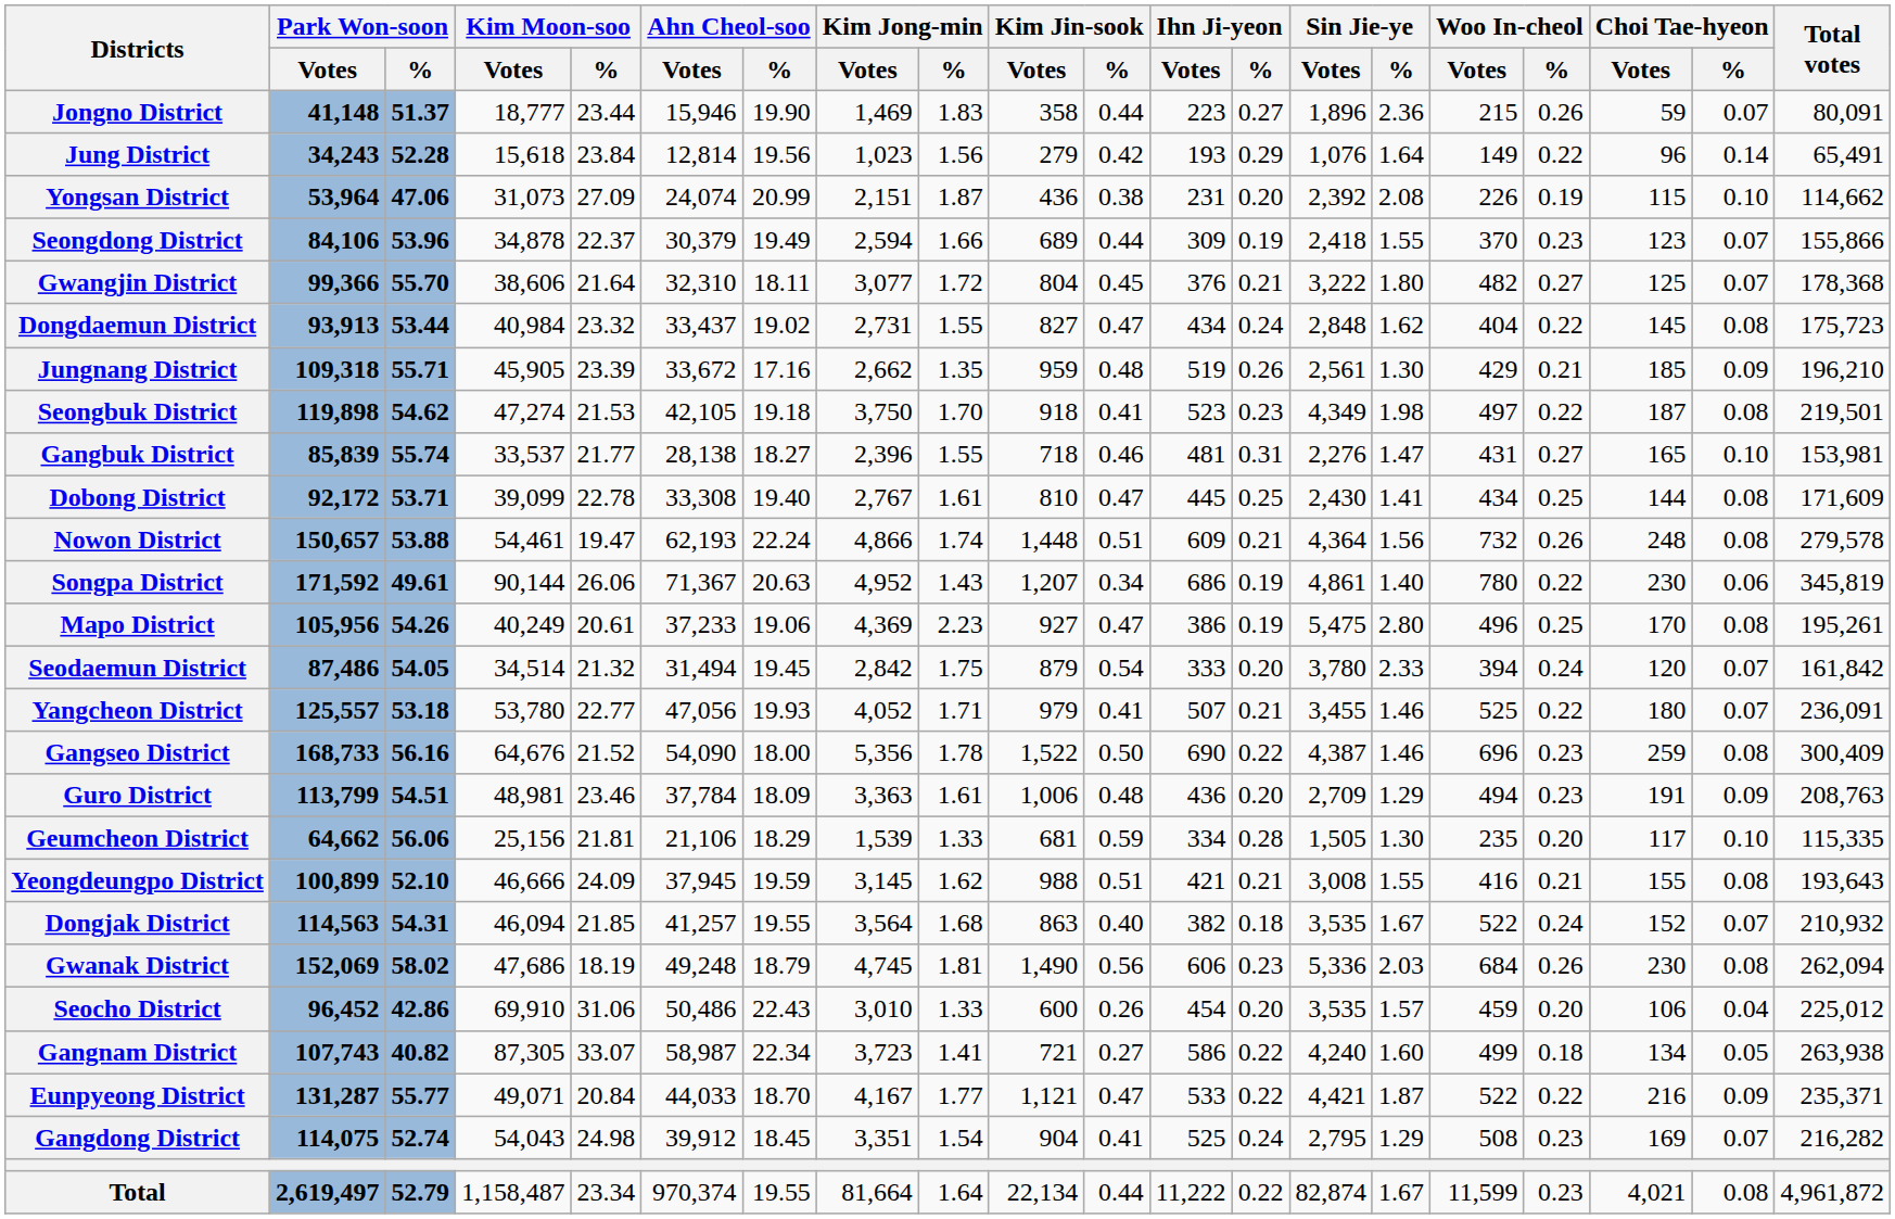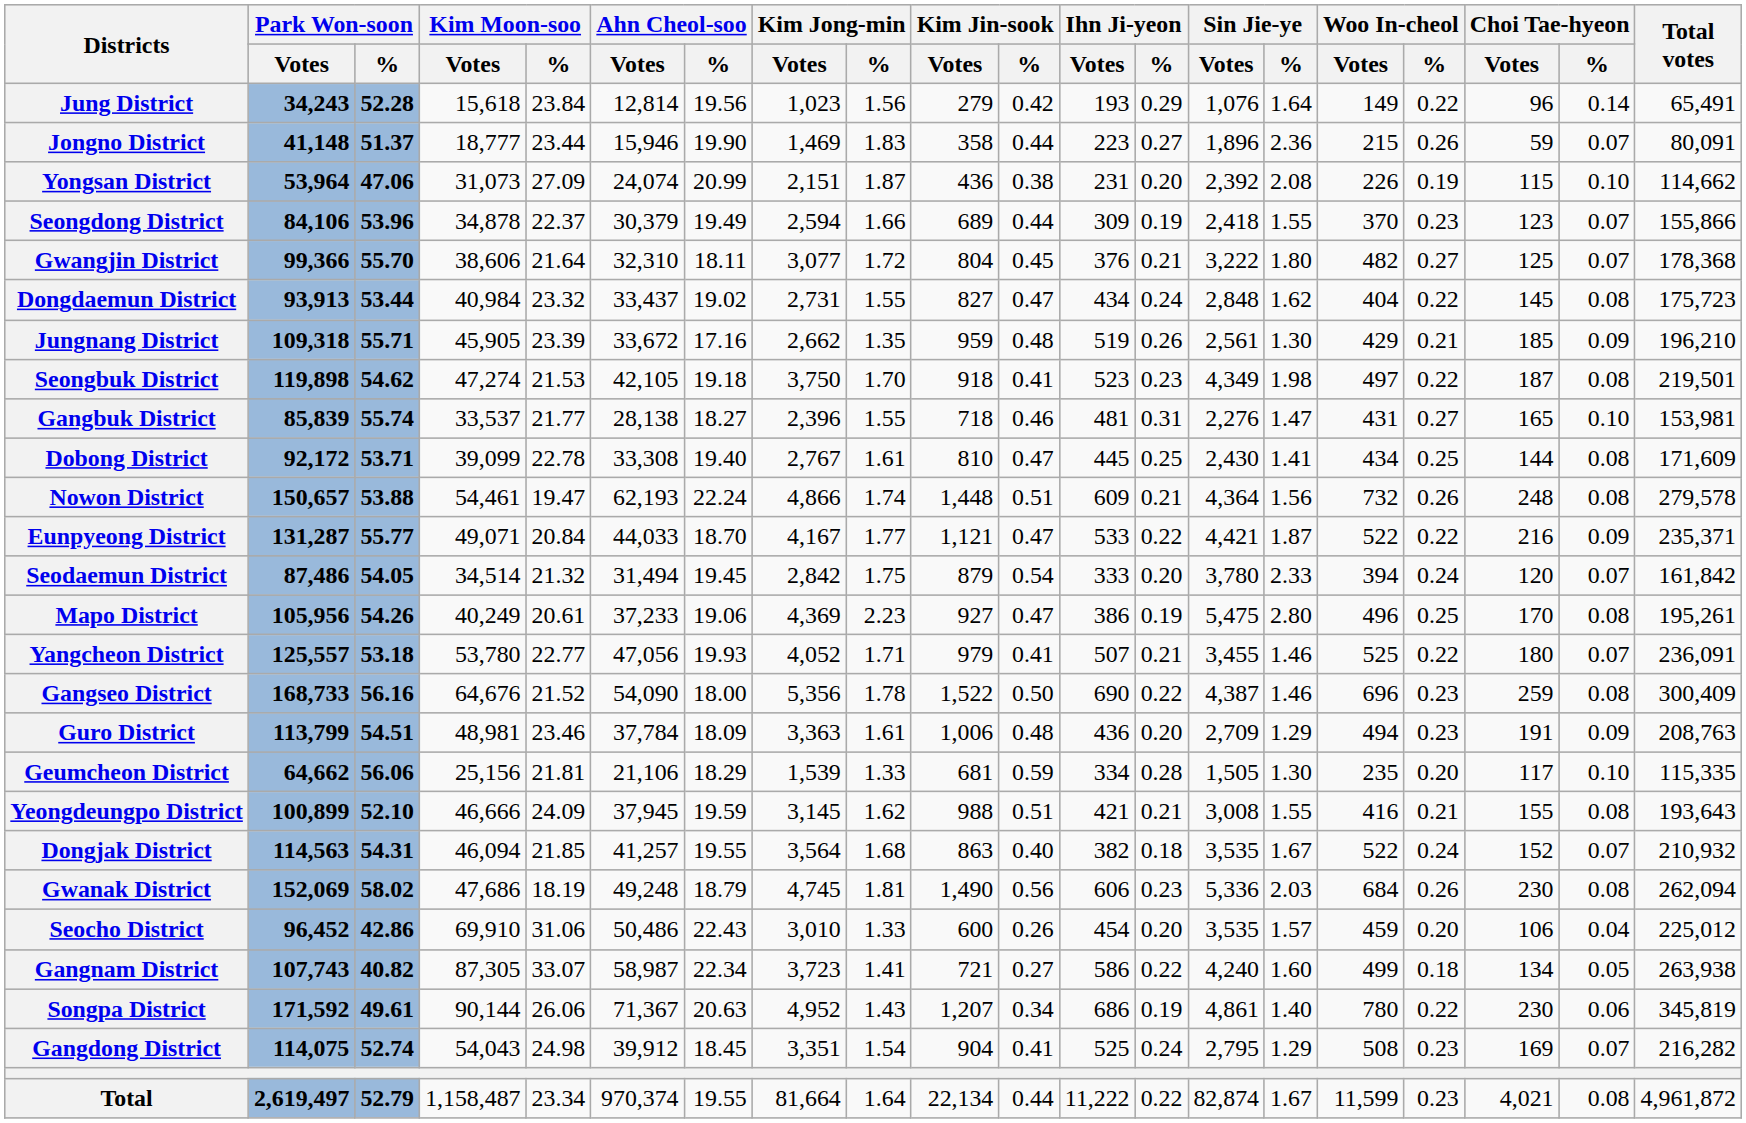 <table class="wikitable sortable" style="text-align:right; font-size:95%">
 <tr>
 <th rowspan=2>Districts</th>
 <th colspan=2><a href='#'>Park Won-soon</a><br></th>
 <th colspan=2><a href='#'>Kim Moon-soo</a><br></th>
 <th colspan=2><a href='#'>Ahn Cheol-soo</a><br></th>
 <th colspan=2>Kim Jong-min<br></th>
 <th colspan=2>Kim Jin-sook<br></th>
 <th colspan=2>Ihn Ji-yeon<br></th>
 <th colspan=2>Sin Jie-ye<br></th>
 <th colspan=2>Woo In-cheol<br></th>
 <th colspan=2>Choi Tae-hyeon<br></th>
 <th rowspan=2>Total<br>votes</th>
 </tr>
 <tr>
 <th>Votes</th>
 <th>%</th>
 <th>Votes</th>
 <th>%</th>
 <th>Votes</th>
 <th>%</th>
 <th>Votes</th>
 <th>%</th>
 <th>Votes</th>
 <th>%</th>
 <th>Votes</th>
 <th>%</th>
 <th>Votes</th>
 <th>%</th>
 <th>Votes</th>
 <th>%</th>
 <th>Votes</th>
 <th>%</th>
 </tr>
 <tr>
+<th><a href='#'>Jung District</a></th>
+<td bgcolor=#99b9db><strong>34,243</strong></td>
+<td bgcolor=#99b9db><strong>52.28</strong></td>
+<td>15,618</td>
+<td>23.84</td>
+<td>12,814</td>
+<td>19.56</td>
+<td>1,023</td>
+<td>1.56</td>
+<td>279</td>
+<td>0.42</td>
+<td>193</td>
+<td>0.29</td>
+<td>1,076</td>
+<td>1.64</td>
+<td>149</td>
+<td>0.22</td>
+<td>96</td>
+<td>0.14</td>
+<td>65,491</td>
+</tr>
+<tr>
 <th><a href='#'>Jongno District</a></th>
 <td bgcolor=#99b9db><strong>41,148</strong></td>
 <td bgcolor=#99b9db><strong>51.37</strong></td>
 <td>18,777</td>
 <td>23.44</td>
 <td>15,946</td>
 <td>19.90</td>
 <td>1,469</td>
 <td>1.83</td>
 <td>358</td>
 <td>0.44</td>
 <td>223</td>
 <td>0.27</td>
 <td>1,896</td>
 <td>2.36</td>
 <td>215</td>
 <td>0.26</td>
 <td>59</td>
 <td>0.07</td>
 <td>80,091</td>
-</tr>
-<tr>
-<th><a href='#'>Jung District</a></th>
-<td bgcolor=#99b9db><strong>34,243</strong></td>
-<td bgcolor=#99b9db><strong>52.28</strong></td>
-<td>15,618</td>
-<td>23.84</td>
-<td>12,814</td>
-<td>19.56</td>
-<td>1,023</td>
-<td>1.56</td>
-<td>279</td>
-<td>0.42</td>
-<td>193</td>
-<td>0.29</td>
-<td>1,076</td>
-<td>1.64</td>
-<td>149</td>
-<td>0.22</td>
-<td>96</td>
-<td>0.14</td>
-<td>65,491</td>
 </tr>
 <tr>
 <th><a href='#'>Yongsan District</a></th>
 <td bgcolor=#99b9db><strong>53,964</strong></td>
 <td bgcolor=#99b9db><strong>47.06</strong></td>
 <td>31,073</td>
 <td>27.09</td>
 <td>24,074</td>
 <td>20.99</td>
 <td>2,151</td>
 <td>1.87</td>
 <td>436</td>
 <td>0.38</td>
 <td>231</td>
 <td>0.20</td>
 <td>2,392</td>
 <td>2.08</td>
 <td>226</td>
 <td>0.19</td>
 <td>115</td>
 <td>0.10</td>
 <td>114,662</td>
 </tr>
 <tr>
 <th><a href='#'>Seongdong District</a></th>
 <td bgcolor=#99b9db><strong>84,106</strong></td>
 <td bgcolor=#99b9db><strong>53.96</strong></td>
 <td>34,878</td>
 <td>22.37</td>
 <td>30,379</td>
 <td>19.49</td>
 <td>2,594</td>
 <td>1.66</td>
 <td>689</td>
 <td>0.44</td>
 <td>309</td>
 <td>0.19</td>
 <td>2,418</td>
 <td>1.55</td>
 <td>370</td>
 <td>0.23</td>
 <td>123</td>
 <td>0.07</td>
 <td>155,866</td>
 </tr>
 <tr>
 <th><a href='#'>Gwangjin District</a></th>
 <td bgcolor=#99b9db><strong>99,366</strong></td>
 <td bgcolor=#99b9db><strong>55.70</strong></td>
 <td>38,606</td>
 <td>21.64</td>
 <td>32,310</td>
 <td>18.11</td>
 <td>3,077</td>
 <td>1.72</td>
 <td>804</td>
 <td>0.45</td>
 <td>376</td>
 <td>0.21</td>
 <td>3,222</td>
 <td>1.80</td>
 <td>482</td>
 <td>0.27</td>
 <td>125</td>
 <td>0.07</td>
 <td>178,368</td>
 </tr>
 <tr>
 <th><a href='#'>Dongdaemun District</a></th>
 <td bgcolor=#99b9db><strong>93,913</strong></td>
 <td bgcolor=#99b9db><strong>53.44</strong></td>
 <td>40,984</td>
 <td>23.32</td>
 <td>33,437</td>
 <td>19.02</td>
 <td>2,731</td>
 <td>1.55</td>
 <td>827</td>
 <td>0.47</td>
 <td>434</td>
 <td>0.24</td>
 <td>2,848</td>
 <td>1.62</td>
 <td>404</td>
 <td>0.22</td>
 <td>145</td>
 <td>0.08</td>
 <td>175,723</td>
 </tr>
 <tr>
 <th><a href='#'>Jungnang District</a></th>
 <td bgcolor=#99b9db><strong>109,318</strong></td>
 <td bgcolor=#99b9db><strong>55.71</strong></td>
 <td>45,905</td>
 <td>23.39</td>
 <td>33,672</td>
 <td>17.16</td>
 <td>2,662</td>
 <td>1.35</td>
 <td>959</td>
 <td>0.48</td>
 <td>519</td>
 <td>0.26</td>
 <td>2,561</td>
 <td>1.30</td>
 <td>429</td>
 <td>0.21</td>
 <td>185</td>
 <td>0.09</td>
 <td>196,210</td>
 </tr>
 <tr>
 <th><a href='#'>Seongbuk District</a></th>
 <td bgcolor=#99b9db><strong>119,898</strong></td>
 <td bgcolor=#99b9db><strong>54.62</strong></td>
 <td>47,274</td>
 <td>21.53</td>
 <td>42,105</td>
 <td>19.18</td>
 <td>3,750</td>
 <td>1.70</td>
 <td>918</td>
 <td>0.41</td>
 <td>523</td>
 <td>0.23</td>
 <td>4,349</td>
 <td>1.98</td>
 <td>497</td>
 <td>0.22</td>
 <td>187</td>
 <td>0.08</td>
 <td>219,501</td>
 </tr>
 <tr>
 <th><a href='#'>Gangbuk District</a></th>
 <td bgcolor=#99b9db><strong>85,839</strong></td>
 <td bgcolor=#99b9db><strong>55.74</strong></td>
 <td>33,537</td>
 <td>21.77</td>
 <td>28,138</td>
 <td>18.27</td>
 <td>2,396</td>
 <td>1.55</td>
 <td>718</td>
 <td>0.46</td>
 <td>481</td>
 <td>0.31</td>
 <td>2,276</td>
 <td>1.47</td>
 <td>431</td>
 <td>0.27</td>
 <td>165</td>
 <td>0.10</td>
 <td>153,981</td>
 </tr>
 <tr>
 <th><a href='#'>Dobong District</a></th>
 <td bgcolor=#99b9db><strong>92,172</strong></td>
 <td bgcolor=#99b9db><strong>53.71</strong></td>
 <td>39,099</td>
 <td>22.78</td>
 <td>33,308</td>
 <td>19.40</td>
 <td>2,767</td>
 <td>1.61</td>
 <td>810</td>
 <td>0.47</td>
 <td>445</td>
 <td>0.25</td>
 <td>2,430</td>
 <td>1.41</td>
 <td>434</td>
 <td>0.25</td>
 <td>144</td>
 <td>0.08</td>
 <td>171,609</td>
 </tr>
 <tr>
 <th><a href='#'>Nowon District</a></th>
 <td bgcolor=#99b9db><strong>150,657</strong></td>
 <td bgcolor=#99b9db><strong>53.88</strong></td>
 <td>54,461</td>
 <td>19.47</td>
 <td>62,193</td>
 <td>22.24</td>
 <td>4,866</td>
 <td>1.74</td>
 <td>1,448</td>
 <td>0.51</td>
 <td>609</td>
 <td>0.21</td>
 <td>4,364</td>
 <td>1.56</td>
 <td>732</td>
 <td>0.26</td>
 <td>248</td>
 <td>0.08</td>
 <td>279,578</td>
 </tr>
 <tr>
-<th><a href='#'>Songpa District</a></th>
-<td bgcolor=#99b9db><strong>171,592</strong></td>
-<td bgcolor=#99b9db><strong>49.61</strong></td>
-<td>90,144</td>
-<td>26.06</td>
-<td>71,367</td>
-<td>20.63</td>
-<td>4,952</td>
-<td>1.43</td>
-<td>1,207</td>
-<td>0.34</td>
-<td>686</td>
-<td>0.19</td>
-<td>4,861</td>
-<td>1.40</td>
-<td>780</td>
+<th><a href='#'>Eunpyeong District</a></th>
+<td bgcolor=#99b9db><strong>131,287</strong></td>
+<td bgcolor=#99b9db><strong>55.77</strong></td>
+<td>49,071</td>
+<td>20.84</td>
+<td>44,033</td>
+<td>18.70</td>
+<td>4,167</td>
+<td>1.77</td>
+<td>1,121</td>
+<td>0.47</td>
+<td>533</td>
 <td>0.22</td>
-<td>230</td>
-<td>0.06</td>
-<td>345,819</td>
+<td>4,421</td>
+<td>1.87</td>
+<td>522</td>
+<td>0.22</td>
+<td>216</td>
+<td>0.09</td>
+<td>235,371</td>
+</tr>
+<tr>
+<th><a href='#'>Seodaemun District</a></th>
+<td bgcolor=#99b9db><strong>87,486</strong></td>
+<td bgcolor=#99b9db><strong>54.05</strong></td>
+<td>34,514</td>
+<td>21.32</td>
+<td>31,494</td>
+<td>19.45</td>
+<td>2,842</td>
+<td>1.75</td>
+<td>879</td>
+<td>0.54</td>
+<td>333</td>
+<td>0.20</td>
+<td>3,780</td>
+<td>2.33</td>
+<td>394</td>
+<td>0.24</td>
+<td>120</td>
+<td>0.07</td>
+<td>161,842</td>
 </tr>
 <tr>
 <th><a href='#'>Mapo District</a></th>
 <td bgcolor=#99b9db><strong>105,956</strong></td>
 <td bgcolor=#99b9db><strong>54.26</strong></td>
 <td>40,249</td>
 <td>20.61</td>
 <td>37,233</td>
 <td>19.06</td>
 <td>4,369</td>
 <td>2.23</td>
 <td>927</td>
 <td>0.47</td>
 <td>386</td>
 <td>0.19</td>
 <td>5,475</td>
 <td>2.80</td>
 <td>496</td>
 <td>0.25</td>
 <td>170</td>
 <td>0.08</td>
 <td>195,261</td>
-</tr>
-<tr>
-<th><a href='#'>Seodaemun District</a></th>
-<td bgcolor=#99b9db><strong>87,486</strong></td>
-<td bgcolor=#99b9db><strong>54.05</strong></td>
-<td>34,514</td>
-<td>21.32</td>
-<td>31,494</td>
-<td>19.45</td>
-<td>2,842</td>
-<td>1.75</td>
-<td>879</td>
-<td>0.54</td>
-<td>333</td>
-<td>0.20</td>
-<td>3,780</td>
-<td>2.33</td>
-<td>394</td>
-<td>0.24</td>
-<td>120</td>
-<td>0.07</td>
-<td>161,842</td>
 </tr>
 <tr>
 <th><a href='#'>Yangcheon District</a></th>
 <td bgcolor=#99b9db><strong>125,557</strong></td>
 <td bgcolor=#99b9db><strong>53.18</strong></td>
 <td>53,780</td>
 <td>22.77</td>
 <td>47,056</td>
 <td>19.93</td>
 <td>4,052</td>
 <td>1.71</td>
 <td>979</td>
 <td>0.41</td>
 <td>507</td>
 <td>0.21</td>
 <td>3,455</td>
 <td>1.46</td>
 <td>525</td>
 <td>0.22</td>
 <td>180</td>
 <td>0.07</td>
 <td>236,091</td>
 </tr>
 <tr>
 <th><a href='#'>Gangseo District</a></th>
 <td bgcolor=#99b9db><strong>168,733</strong></td>
 <td bgcolor=#99b9db><strong>56.16</strong></td>
 <td>64,676</td>
 <td>21.52</td>
 <td>54,090</td>
 <td>18.00</td>
 <td>5,356</td>
 <td>1.78</td>
 <td>1,522</td>
 <td>0.50</td>
 <td>690</td>
 <td>0.22</td>
 <td>4,387</td>
 <td>1.46</td>
 <td>696</td>
 <td>0.23</td>
 <td>259</td>
 <td>0.08</td>
 <td>300,409</td>
 </tr>
 <tr>
 <th><a href='#'>Guro District</a></th>
 <td bgcolor=#99b9db><strong>113,799</strong></td>
 <td bgcolor=#99b9db><strong>54.51</strong></td>
 <td>48,981</td>
 <td>23.46</td>
 <td>37,784</td>
 <td>18.09</td>
 <td>3,363</td>
 <td>1.61</td>
 <td>1,006</td>
 <td>0.48</td>
 <td>436</td>
 <td>0.20</td>
 <td>2,709</td>
 <td>1.29</td>
 <td>494</td>
 <td>0.23</td>
 <td>191</td>
 <td>0.09</td>
 <td>208,763</td>
 </tr>
 <tr>
 <th><a href='#'>Geumcheon District</a></th>
 <td bgcolor=#99b9db><strong>64,662</strong></td>
 <td bgcolor=#99b9db><strong>56.06</strong></td>
 <td>25,156</td>
 <td>21.81</td>
 <td>21,106</td>
 <td>18.29</td>
 <td>1,539</td>
 <td>1.33</td>
 <td>681</td>
 <td>0.59</td>
 <td>334</td>
 <td>0.28</td>
 <td>1,505</td>
 <td>1.30</td>
 <td>235</td>
 <td>0.20</td>
 <td>117</td>
 <td>0.10</td>
 <td>115,335</td>
 </tr>
 <tr>
 <th><a href='#'>Yeongdeungpo District</a></th>
 <td bgcolor=#99b9db><strong>100,899</strong></td>
 <td bgcolor=#99b9db><strong>52.10</strong></td>
 <td>46,666</td>
 <td>24.09</td>
 <td>37,945</td>
 <td>19.59</td>
 <td>3,145</td>
 <td>1.62</td>
 <td>988</td>
 <td>0.51</td>
 <td>421</td>
 <td>0.21</td>
 <td>3,008</td>
 <td>1.55</td>
 <td>416</td>
 <td>0.21</td>
 <td>155</td>
 <td>0.08</td>
 <td>193,643</td>
 </tr>
 <tr>
 <th><a href='#'>Dongjak District</a></th>
 <td bgcolor=#99b9db><strong>114,563</strong></td>
 <td bgcolor=#99b9db><strong>54.31</strong></td>
 <td>46,094</td>
 <td>21.85</td>
 <td>41,257</td>
 <td>19.55</td>
 <td>3,564</td>
 <td>1.68</td>
 <td>863</td>
 <td>0.40</td>
 <td>382</td>
 <td>0.18</td>
 <td>3,535</td>
 <td>1.67</td>
 <td>522</td>
 <td>0.24</td>
 <td>152</td>
 <td>0.07</td>
 <td>210,932</td>
 </tr>
 <tr>
 <th><a href='#'>Gwanak District</a></th>
 <td bgcolor=#99b9db><strong>152,069</strong></td>
 <td bgcolor=#99b9db><strong>58.02</strong></td>
 <td>47,686</td>
 <td>18.19</td>
 <td>49,248</td>
 <td>18.79</td>
 <td>4,745</td>
 <td>1.81</td>
 <td>1,490</td>
 <td>0.56</td>
 <td>606</td>
 <td>0.23</td>
 <td>5,336</td>
 <td>2.03</td>
 <td>684</td>
 <td>0.26</td>
 <td>230</td>
 <td>0.08</td>
 <td>262,094</td>
 </tr>
 <tr>
 <th><a href='#'>Seocho District</a></th>
 <td bgcolor=#99b9db><strong>96,452</strong></td>
 <td bgcolor=#99b9db><strong>42.86</strong></td>
 <td>69,910</td>
 <td>31.06</td>
 <td>50,486</td>
 <td>22.43</td>
 <td>3,010</td>
 <td>1.33</td>
 <td>600</td>
 <td>0.26</td>
 <td>454</td>
 <td>0.20</td>
 <td>3,535</td>
 <td>1.57</td>
 <td>459</td>
 <td>0.20</td>
 <td>106</td>
 <td>0.04</td>
 <td>225,012</td>
 </tr>
 <tr>
 <th><a href='#'>Gangnam District</a></th>
 <td bgcolor=#99b9db><strong>107,743</strong></td>
 <td bgcolor=#99b9db><strong>40.82</strong></td>
 <td>87,305</td>
 <td>33.07</td>
 <td>58,987</td>
 <td>22.34</td>
 <td>3,723</td>
 <td>1.41</td>
 <td>721</td>
 <td>0.27</td>
 <td>586</td>
 <td>0.22</td>
 <td>4,240</td>
 <td>1.60</td>
 <td>499</td>
 <td>0.18</td>
 <td>134</td>
 <td>0.05</td>
 <td>263,938</td>
 </tr>
 <tr>
-<th><a href='#'>Eunpyeong District</a></th>
-<td bgcolor=#99b9db><strong>131,287</strong></td>
-<td bgcolor=#99b9db><strong>55.77</strong></td>
-<td>49,071</td>
-<td>20.84</td>
-<td>44,033</td>
-<td>18.70</td>
-<td>4,167</td>
-<td>1.77</td>
-<td>1,121</td>
-<td>0.47</td>
-<td>533</td>
+<th><a href='#'>Songpa District</a></th>
+<td bgcolor=#99b9db><strong>171,592</strong></td>
+<td bgcolor=#99b9db><strong>49.61</strong></td>
+<td>90,144</td>
+<td>26.06</td>
+<td>71,367</td>
+<td>20.63</td>
+<td>4,952</td>
+<td>1.43</td>
+<td>1,207</td>
+<td>0.34</td>
+<td>686</td>
+<td>0.19</td>
+<td>4,861</td>
+<td>1.40</td>
+<td>780</td>
 <td>0.22</td>
-<td>4,421</td>
-<td>1.87</td>
-<td>522</td>
-<td>0.22</td>
-<td>216</td>
-<td>0.09</td>
-<td>235,371</td>
+<td>230</td>
+<td>0.06</td>
+<td>345,819</td>
 </tr>
 <tr>
 <th><a href='#'>Gangdong District</a></th>
 <td bgcolor=#99b9db><strong>114,075</strong></td>
 <td bgcolor=#99b9db><strong>52.74</strong></td>
 <td>54,043</td>
 <td>24.98</td>
 <td>39,912</td>
 <td>18.45</td>
 <td>3,351</td>
 <td>1.54</td>
 <td>904</td>
 <td>0.41</td>
 <td>525</td>
 <td>0.24</td>
 <td>2,795</td>
 <td>1.29</td>
 <td>508</td>
 <td>0.23</td>
 <td>169</td>
 <td>0.07</td>
 <td>216,282</td>
 </tr>
 <tr>
 <th colspan=20></th>
 </tr>
 <tr>
 <th>Total</th>
 <td bgcolor=#99b9db><strong>2,619,497</strong></td>
 <td bgcolor=#99b9db><strong>52.79</strong></td>
 <td>1,158,487</td>
 <td>23.34</td>
 <td>970,374</td>
 <td>19.55</td>
 <td>81,664</td>
 <td>1.64</td>
 <td>22,134</td>
 <td>0.44</td>
 <td>11,222</td>
 <td>0.22</td>
 <td>82,874</td>
 <td>1.67</td>
 <td>11,599</td>
 <td>0.23</td>
 <td>4,021</td>
 <td>0.08</td>
 <td>4,961,872</td>
 </tr>
 </table>
